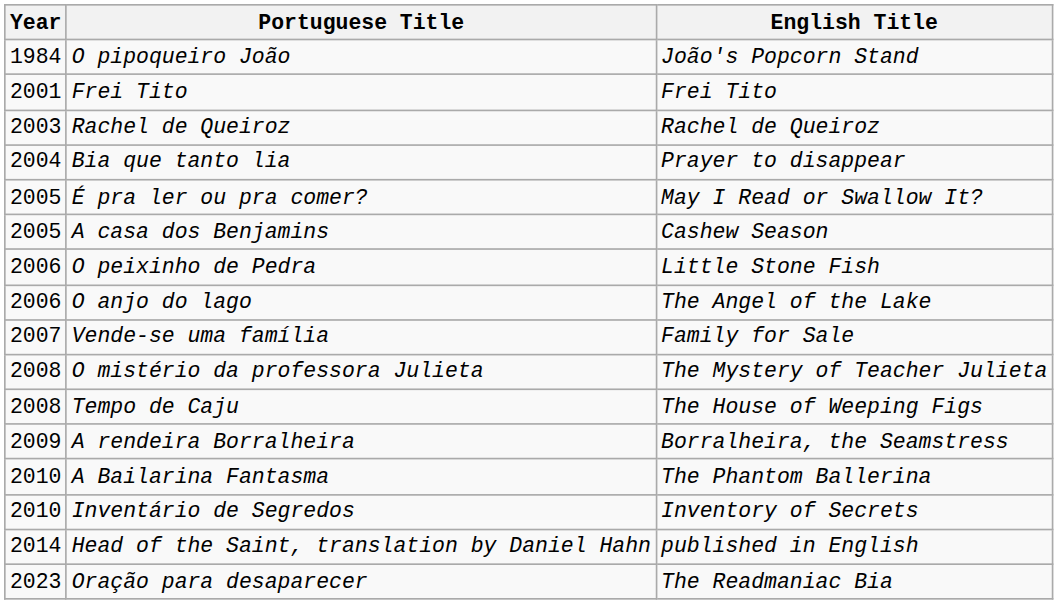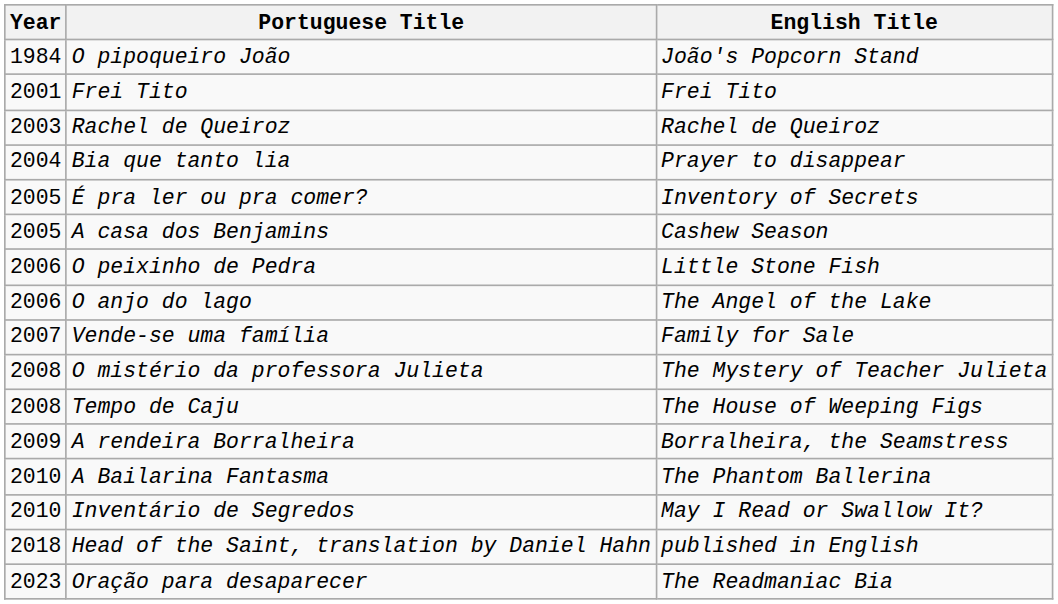 <table class="wikitable">
 <tr>
 <th>Year</th>
 <th>Portuguese Title</th>
 <th>English Title</th>
 </tr>
 <tr>
 <td>1984</td>
 <td><em>O pipoqueiro João</em></td>
 <td><em>João's Popcorn Stand</em></td>
 </tr>
 <tr>
 <td>2001</td>
 <td><em>Frei Tito</em></td>
 <td><em>Frei Tito</em></td>
 </tr>
 <tr>
 <td>2003</td>
 <td><em>Rachel de Queiroz</em></td>
 <td><em>Rachel de Queiroz</em></td>
 </tr>
 <tr>
 <td>2004</td>
 <td><em>Bia que tanto lia</em></td>
 <td><em>Prayer to disappear</em></td>
 </tr>
 <tr>
 <td>2005</td>
 <td><em>É pra ler ou pra comer?</em></td>
-<td><em>May I Read or Swallow It?</em></td>
+<td><em>Inventory of Secrets</em></td>
 </tr>
 <tr>
 <td>2005</td>
 <td><em>A casa dos Benjamins</em></td>
 <td><em>Cashew Season</em></td>
 </tr>
 <tr>
 <td>2006</td>
 <td><em>O peixinho de Pedra</em></td>
 <td><em>Little Stone Fish</em></td>
 </tr>
 <tr>
 <td>2006</td>
 <td><em>O anjo do lago</em></td>
 <td><em>The Angel of the Lake</em></td>
 </tr>
 <tr>
 <td>2007</td>
 <td><em>Vende-se uma família</em></td>
 <td><em>Family for Sale</em></td>
 </tr>
 <tr>
 <td>2008</td>
 <td><em>O mistério da professora Julieta</em></td>
 <td><em>The Mystery of Teacher Julieta</em></td>
 </tr>
 <tr>
 <td>2008</td>
 <td><em>Tempo de Caju</em></td>
 <td><em>The House of Weeping Figs</em></td>
 </tr>
 <tr>
 <td>2009</td>
 <td><em>A rendeira Borralheira</em></td>
 <td><em>Borralheira, the Seamstress</em></td>
 </tr>
 <tr>
 <td>2010</td>
 <td><em>A Bailarina Fantasma</em></td>
 <td><em>The Phantom Ballerina</em></td>
 </tr>
 <tr>
 <td>2010</td>
 <td><em>Inventário de Segredos</em></td>
-<td><em>Inventory of Secrets</em></td>
+<td><em>May I Read or Swallow It?</em></td>
 </tr>
 <tr>
-<td>2014</td>
+<td>2018</td>
 <td><em>Head of the Saint, translation by Daniel Hahn</em></td>
 <td><em>published in English</em></td>
 </tr>
 <tr>
 <td>2023</td>
 <td><em>Oração para desaparecer</em></td>
 <td><em>The Readmaniac Bia</em></td>
 </tr>
 </table>
